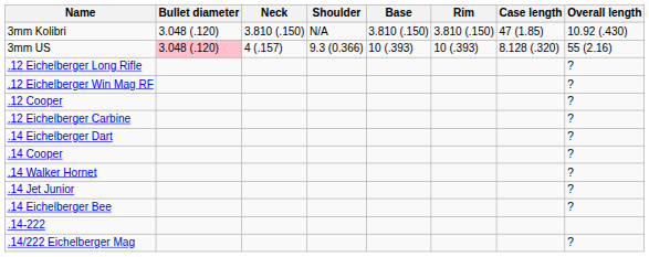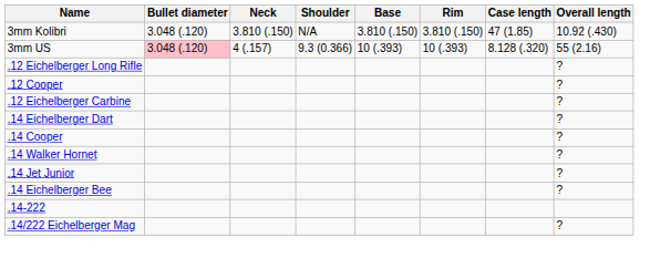 <table class = "wikitable sortable">
 <tr>
 <th>Name</th>
 <th data-sort-type="number">Bullet diameter</th>
 <th>Neck</th>
 <th>Shoulder</th>
 <th>Base</th>
 <th>Rim</th>
 <th>Case length</th>
 <th>Overall length</th>
 </tr>
 <tr>
 <td>3mm Kolibri</td>
 <td>3.048 (.120)</td>
 <td>3.810 (.150)</td>
 <td>N/A</td>
 <td>3.810 (.150)</td>
 <td>3.810 (.150)</td>
 <td>47 (1.85)</td>
 <td>10.92 (.430)</td>
 </tr>
 <tr>
 <td>3mm US </td>
 <td style="background: pink;">3.048 (.120)</td>
 <td>4 (.157)</td>
 <td>9.3 (0.366)</td>
 <td>10 (.393)</td>
 <td>10 (.393)</td>
 <td>8.128 (.320)</td>
 <td>55 (2.16)</td>
 </tr>
 <tr>
 <td><a href='#'>.12 Eichelberger Long Rifle</a></td>
-<td></td>
-<td></td>
-<td></td>
-<td></td>
-<td></td>
-<td></td>
-<td>?</td>
-</tr>
-<tr>
-<td><a href='#'>.12 Eichelberger Win Mag RF</a></td>
 <td></td>
 <td></td>
 <td></td>
 <td></td>
 <td></td>
 <td></td>
 <td>?</td>
 </tr>
 <tr>
 <td><a href='#'>.12 Cooper</a></td>
 <td></td>
 <td></td>
 <td></td>
 <td></td>
 <td></td>
 <td></td>
 <td>?</td>
 </tr>
 <tr>
 <td><a href='#'>.12 Eichelberger Carbine</a></td>
 <td></td>
 <td></td>
 <td></td>
 <td></td>
 <td></td>
 <td></td>
 <td>?</td>
 </tr>
 <tr>
 <td><a href='#'>.14 Eichelberger Dart</a></td>
 <td></td>
 <td></td>
 <td></td>
 <td></td>
 <td></td>
 <td></td>
 <td>?</td>
 </tr>
 <tr>
 <td><a href='#'>.14 Cooper</a></td>
 <td></td>
 <td></td>
 <td></td>
 <td></td>
 <td></td>
 <td></td>
 <td>?</td>
 </tr>
 <tr>
 <td><a href='#'>.14 Walker Hornet</a></td>
 <td></td>
 <td></td>
 <td></td>
 <td></td>
 <td></td>
 <td></td>
 <td>?</td>
 </tr>
 <tr>
 <td><a href='#'>.14 Jet Junior</a></td>
 <td></td>
 <td></td>
 <td></td>
 <td></td>
 <td></td>
 <td></td>
 <td>?</td>
 </tr>
 <tr>
 <td><a href='#'>.14 Eichelberger Bee</a></td>
 <td></td>
 <td></td>
 <td></td>
 <td></td>
 <td></td>
 <td></td>
 <td>?</td>
 </tr>
 <tr>
 <td><a href='#'>.14-222</a></td>
 <td></td>
 <td></td>
 <td></td>
 <td></td>
 <td></td>
 <td></td>
 <td></td>
 </tr>
 <tr>
 <td><a href='#'>.14/222 Eichelberger Mag</a></td>
 <td></td>
 <td></td>
 <td></td>
 <td></td>
 <td></td>
 <td></td>
 <td>?</td>
 </tr>
 </table>
